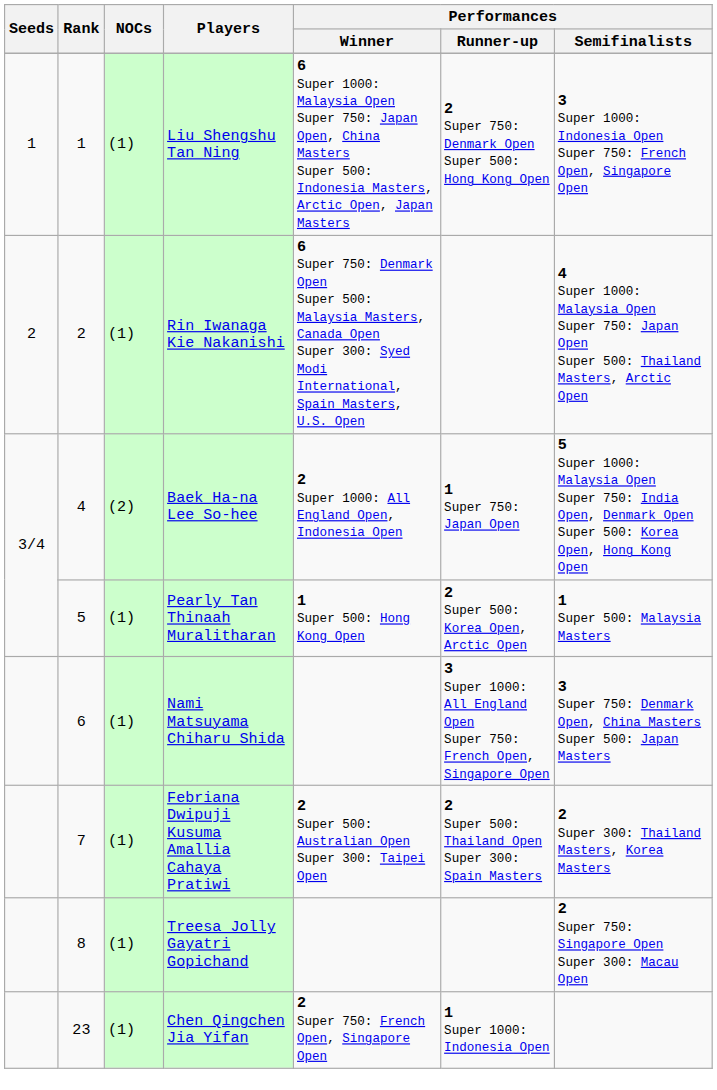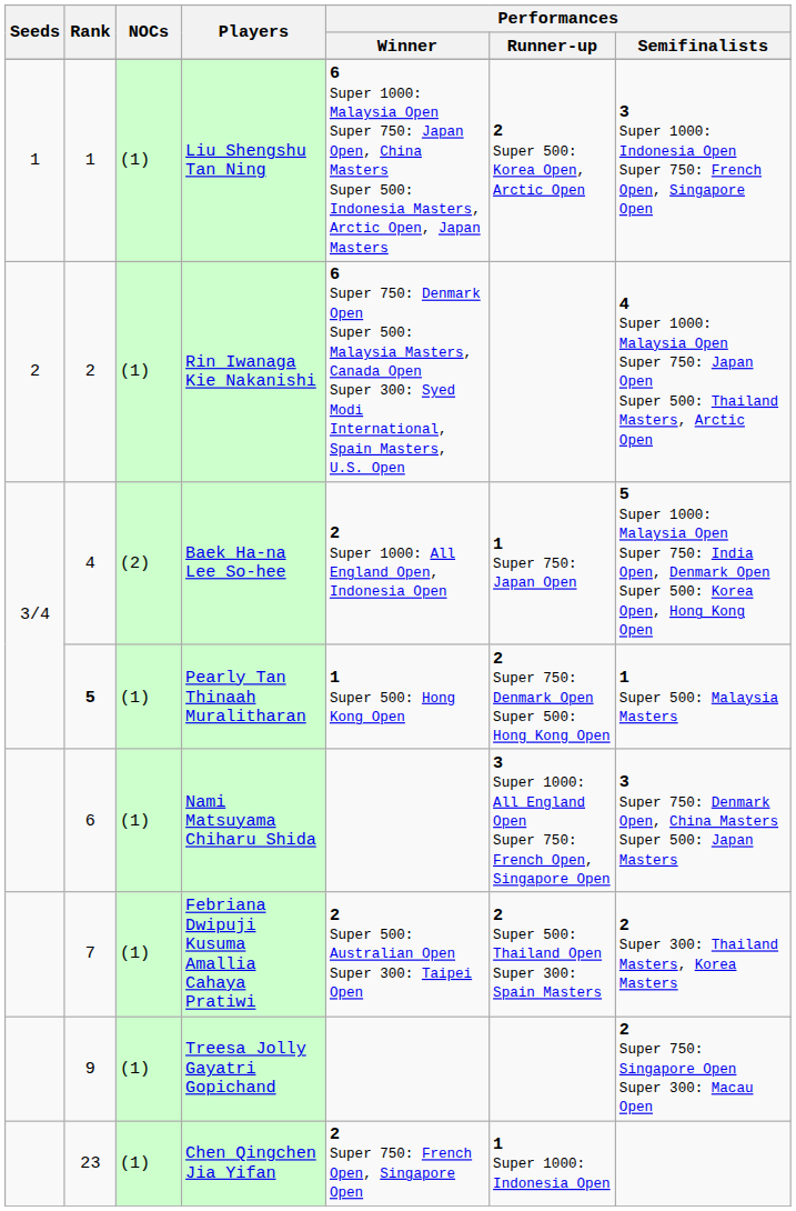 <table class="wikitable" style="text-align:center">
 <tr>
 <th rowspan="2" width="50">Seeds</th>
 <th rowspan="2" width="50">Rank</th>
 <th rowspan="2" width="150">NOCs</th>
 <th rowspan="2" width="200">Players</th>
 <th colspan="3">Performances</th>
 </tr>
 <tr>
 <th width="350">Winner</th>
 <th width="350">Runner-up</th>
 <th width="350">Semifinalists</th>
 </tr>
 <tr>
 </tr>
 <tr>
 <td>1</td>
 <td>1</td>
 <td style="text-align:left; background:#ccffcc"> (1)</td>
 <td style="text-align:left; background:#ccffcc"><a href='#'>Liu Shengshu</a><br><a href='#'>Tan Ning</a></td>
 <td style="text-align:left"><strong>6</strong><br><small>Super 1000: <a href='#'>Malaysia Open</a><br>Super 750: <a href='#'>Japan Open</a>, <a href='#'>China Masters</a><br>Super 500: <a href='#'>Indonesia Masters</a>, <a href='#'>Arctic Open</a>, <a href='#'>Japan Masters</a></small></td>
-<td style="text-align:left"><strong>2</strong><br><small>Super 750: <a href='#'>Denmark Open</a><br>Super 500: <a href='#'>Hong Kong Open</a></small></td>
+<td style="text-align:left"><strong>2</strong><br><small>Super 500: <a href='#'>Korea Open</a>, <a href='#'>Arctic Open</a></small></td>
 <td style="text-align:left"><strong>3</strong><br><small>Super 1000: <a href='#'>Indonesia Open</a><br>Super 750: <a href='#'>French Open</a>, <a href='#'>Singapore Open</a></small></td>
 </tr>
 <tr>
 <td>2</td>
 <td>2</td>
 <td style="text-align:left; background:#ccffcc"> (1)</td>
 <td style="text-align:left; background:#ccffcc"><a href='#'>Rin Iwanaga</a><br><a href='#'>Kie Nakanishi</a></td>
 <td style="text-align:left"><strong>6</strong><br><small>Super 750: <a href='#'>Denmark Open</a><br>Super 500: <a href='#'>Malaysia Masters</a>, <a href='#'>Canada Open</a><br>Super 300: <a href='#'>Syed Modi International</a>, <a href='#'>Spain Masters</a>, <a href='#'>U.S. Open</a></small></td>
 <td style="text-align:left"></td>
 <td style="text-align:left"><strong>4</strong><br><small>Super 1000: <a href='#'>Malaysia Open</a><br>Super 750: <a href='#'>Japan Open</a><br>Super 500: <a href='#'>Thailand Masters</a>, <a href='#'>Arctic Open</a></small></td>
 </tr>
 <tr>
 <td rowspan="2">3/4</td>
 <td>4</td>
 <td style="text-align:left; background:#ccffcc"> (2)</td>
 <td style="text-align:left; background:#ccffcc"><a href='#'>Baek Ha-na</a><br><a href='#'>Lee So-hee</a></td>
 <td style="text-align:left"><strong>2</strong><br><small>Super 1000: <a href='#'>All England Open</a>, <a href='#'>Indonesia Open</a></small></td>
 <td style="text-align:left"><strong>1</strong><br><small>Super 750: <a href='#'>Japan Open</a></small></td>
 <td style="text-align:left"><strong>5</strong><br><small>Super 1000: <a href='#'>Malaysia Open</a><br>Super 750: <a href='#'>India Open</a>, <a href='#'>Denmark Open</a><br>Super 500: <a href='#'>Korea Open</a>, <a href='#'>Hong Kong Open</a></small></td>
 </tr>
 <tr>
-<td>5</td>
+<td><strong>5</strong></td>
 <td style="text-align:left; background:#ccffcc"> (1)</td>
 <td style="text-align:left; background:#ccffcc"><a href='#'>Pearly Tan</a><br><a href='#'>Thinaah Muralitharan</a></td>
 <td style="text-align:left"><strong>1</strong><br><small>Super 500: <a href='#'>Hong Kong Open</a></small></td>
-<td style="text-align:left"><strong>2</strong><br><small>Super 500: <a href='#'>Korea Open</a>, <a href='#'>Arctic Open</a></small></td>
+<td style="text-align:left"><strong>2</strong><br><small>Super 750: <a href='#'>Denmark Open</a><br>Super 500: <a href='#'>Hong Kong Open</a></small></td>
 <td style="text-align:left"><strong>1</strong><br><small>Super 500: <a href='#'>Malaysia Masters</a></small></td>
 </tr>
 <tr>
 <td></td>
 <td>6</td>
 <td style="text-align:left; background:#ccffcc"> (1)</td>
 <td style="text-align:left; background:#ccffcc"><a href='#'>Nami Matsuyama</a><br><a href='#'>Chiharu Shida</a></td>
 <td style="text-align:left"></td>
 <td style="text-align:left"><strong>3</strong><br><small>Super 1000: <a href='#'>All England Open</a><br>Super 750: <a href='#'>French Open</a>, <a href='#'>Singapore Open</a></small></td>
 <td style="text-align:left"><strong>3</strong><br><small>Super 750: <a href='#'>Denmark Open</a>, <a href='#'>China Masters</a><br>Super 500: <a href='#'>Japan Masters</a></small></td>
 </tr>
 <tr>
 <td></td>
 <td>7</td>
 <td style="text-align:left; background:#ccffcc"> (1)</td>
 <td style="text-align:left; background:#ccffcc"><a href='#'>Febriana Dwipuji Kusuma</a><br><a href='#'>Amallia Cahaya Pratiwi</a></td>
 <td style="text-align:left"><strong>2</strong><br><small>Super 500: <a href='#'>Australian Open</a><br>Super 300: <a href='#'>Taipei Open</a></small></td>
 <td style="text-align:left"><strong>2</strong><br><small>Super 500: <a href='#'>Thailand Open</a><br>Super 300: <a href='#'>Spain Masters</a></small></td>
 <td style="text-align:left"><strong>2</strong><br><small>Super 300: <a href='#'>Thailand Masters</a>, <a href='#'>Korea Masters</a></small></td>
 </tr>
 <tr>
 <td></td>
-<td>8</td>
+<td>9</td>
 <td style="text-align:left; background:#ccffcc"> (1)</td>
 <td style="text-align:left; background:#ccffcc"><a href='#'>Treesa Jolly</a><br><a href='#'>Gayatri Gopichand</a></td>
 <td style="text-align:left"></td>
 <td style="text-align:left"></td>
 <td style="text-align:left"><strong>2</strong><br><small>Super 750: <a href='#'>Singapore Open</a><br>Super 300: <a href='#'>Macau Open</a></small></td>
 </tr>
 <tr>
 <td></td>
 <td>23</td>
 <td style="text-align:left; background:#ccffcc"> (1)</td>
 <td style="text-align:left; background:#ccffcc"><a href='#'>Chen Qingchen</a><br><a href='#'>Jia Yifan</a></td>
 <td style="text-align:left"><strong>2</strong><br><small>Super 750: <a href='#'>French Open</a>, <a href='#'>Singapore Open</a></small></td>
 <td style="text-align:left"><strong>1</strong><br><small>Super 1000: <a href='#'>Indonesia Open</a></small></td>
 <td style="text-align:left"></td>
 </tr>
 </table>
